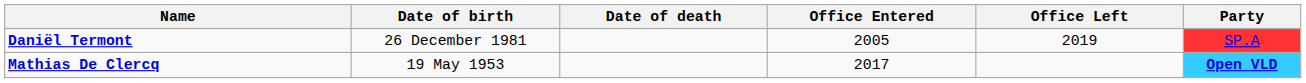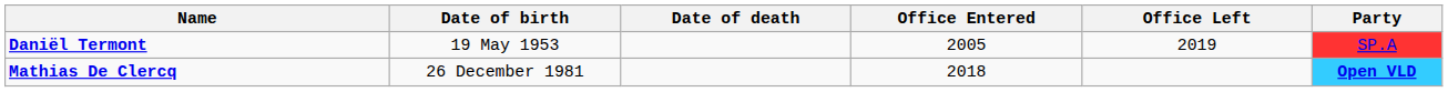 <table width=90% class="wikitable">
 <tr>
 <th width=10%>Name</th>
 <th width=6%>Date of birth</th>
 <th width=6%>Date of death</th>
 <th width=6%>Office Entered</th>
 <th width=6%>Office Left</th>
 <th width=3%>Party</th>
 </tr>
 <tr>
 <td align="left"><strong><a href='#'>Daniël Termont</a></strong></td>
-<td align="center">26 December 1981</td>
+<td align="center">19 May 1953</td>
 <td align="center"></td>
 <td align="center">2005</td>
 <td align="center">2019</td>
 <td align="center" bgcolor=#FF3333><a href='#'>SP.A</a></td>
 </tr>
 <tr>
 <td align="left"><strong><a href='#'>Mathias De Clercq</a></strong></td>
-<td align="center">19 May 1953</td>
+<td align="center">26 December 1981</td>
 <td align="center"></td>
-<td align="center">2017</td>
+<td align="center">2018</td>
 <td align="center"></td>
 <td align="center" bgcolor=#33CCFF><strong><a href='#'>Open VLD</a></strong></td>
 </tr>
 </table>
